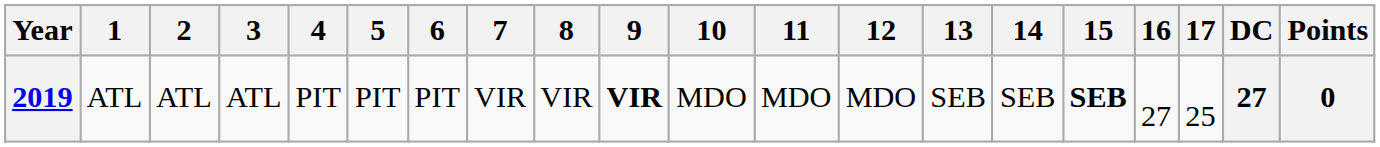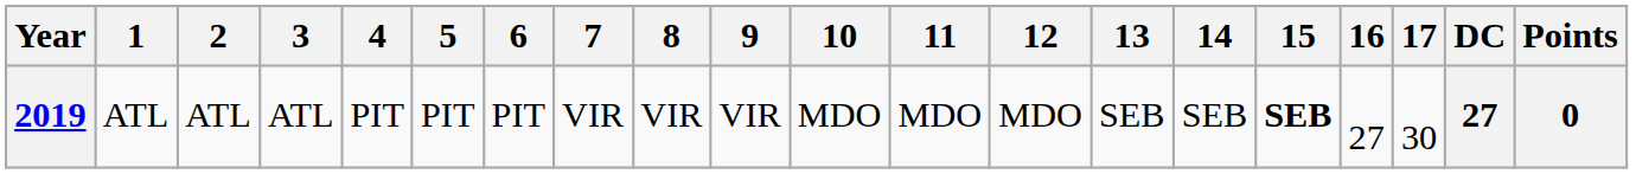 <table class="wikitable" style="text-align:center; font-size:90%">
 <tr>
 <th>Year</th>
 <th>1</th>
 <th>2</th>
 <th>3</th>
 <th>4</th>
 <th>5</th>
 <th>6</th>
 <th>7</th>
 <th>8</th>
 <th>9</th>
 <th>10</th>
 <th>11</th>
 <th>12</th>
 <th>13</th>
 <th>14</th>
 <th>15</th>
 <th>16</th>
 <th>17</th>
 <th>DC</th>
 <th>Points</th>
 </tr>
 <tr>
 <th><a href='#'>2019</a></th>
 <td>ATL<br></td>
 <td>ATL<br></td>
 <td>ATL<br></td>
 <td>PIT<br></td>
 <td>PIT<br></td>
 <td>PIT<br></td>
 <td>VIR<br></td>
 <td>VIR<br></td>
-<td><strong>VIR<br></strong></td>
+<td>VIR<br></td>
 <td>MDO<br></td>
 <td>MDO<br></td>
 <td>MDO<br></td>
 <td>SEB<br></td>
 <td>SEB<br></td>
 <td><strong>SEB<br></strong></td>
 <td><br>27</td>
-<td><br>25</td>
+<td><br>30</td>
 <th>27</th>
 <th>0</th>
 </tr>
 </table>
